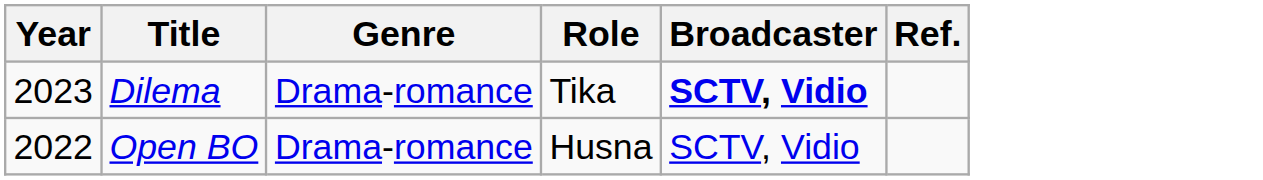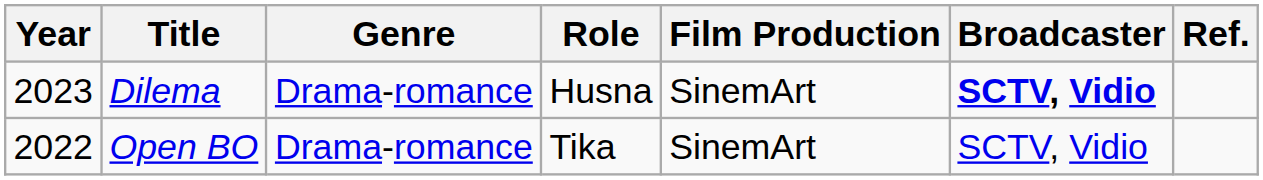 <table class="wikitable" style="font-size: 95%;">
 <tr>
 <th>Year</th>
 <th>Title</th>
 <th>Genre</th>
 <th>Role</th>
+<th>Film Production</th>
 <th>Broadcaster</th>
 <th>Ref.</th>
 </tr>
 <tr>
 <td>2023</td>
 <td><a href='#'><em>Dilema</em></a></td>
 <td><a href='#'>Drama</a>-<a href='#'>romance</a></td>
-<td>Tika</td>
+<td>Husna</td>
+<td>SinemArt</td>
 <td><strong><a href='#'>SCTV</a>, <a href='#'>Vidio</a></strong></td>
 <td></td>
 </tr>
 <tr>
 <td>2022</td>
 <td><a href='#'><em>Open BO</em></a></td>
 <td><a href='#'>Drama</a>-<a href='#'>romance</a></td>
-<td>Husna</td>
+<td>Tika</td>
+<td>SinemArt</td>
 <td><a href='#'>SCTV</a>, <a href='#'>Vidio</a></td>
 <td></td>
 </tr>
 </table>
